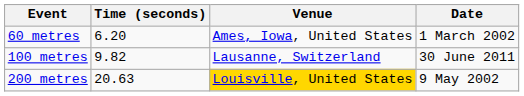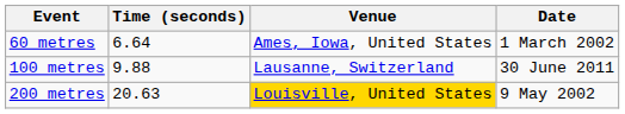 <table class="wikitable" style="font-size:95%;">
 <tr>
 <th>Event</th>
 <th>Time (seconds)</th>
 <th>Venue</th>
 <th>Date</th>
 </tr>
 <tr>
 <td><a href='#'>60 metres</a></td>
-<td>6.20</td>
+<td>6.64</td>
 <td><a href='#'>Ames, Iowa</a>, United States</td>
 <td>1 March 2002</td>
 </tr>
 <tr>
 <td><a href='#'>100 metres</a></td>
-<td>9.82</td>
+<td>9.88</td>
 <td><a href='#'>Lausanne, Switzerland</a></td>
 <td>30 June 2011</td>
 </tr>
 <tr>
 <td><a href='#'>200 metres</a></td>
 <td>20.63</td>
 <td style="background: gold;"><a href='#'>Louisville</a>, United States</td>
 <td>9 May 2002</td>
 </tr>
 </table>
